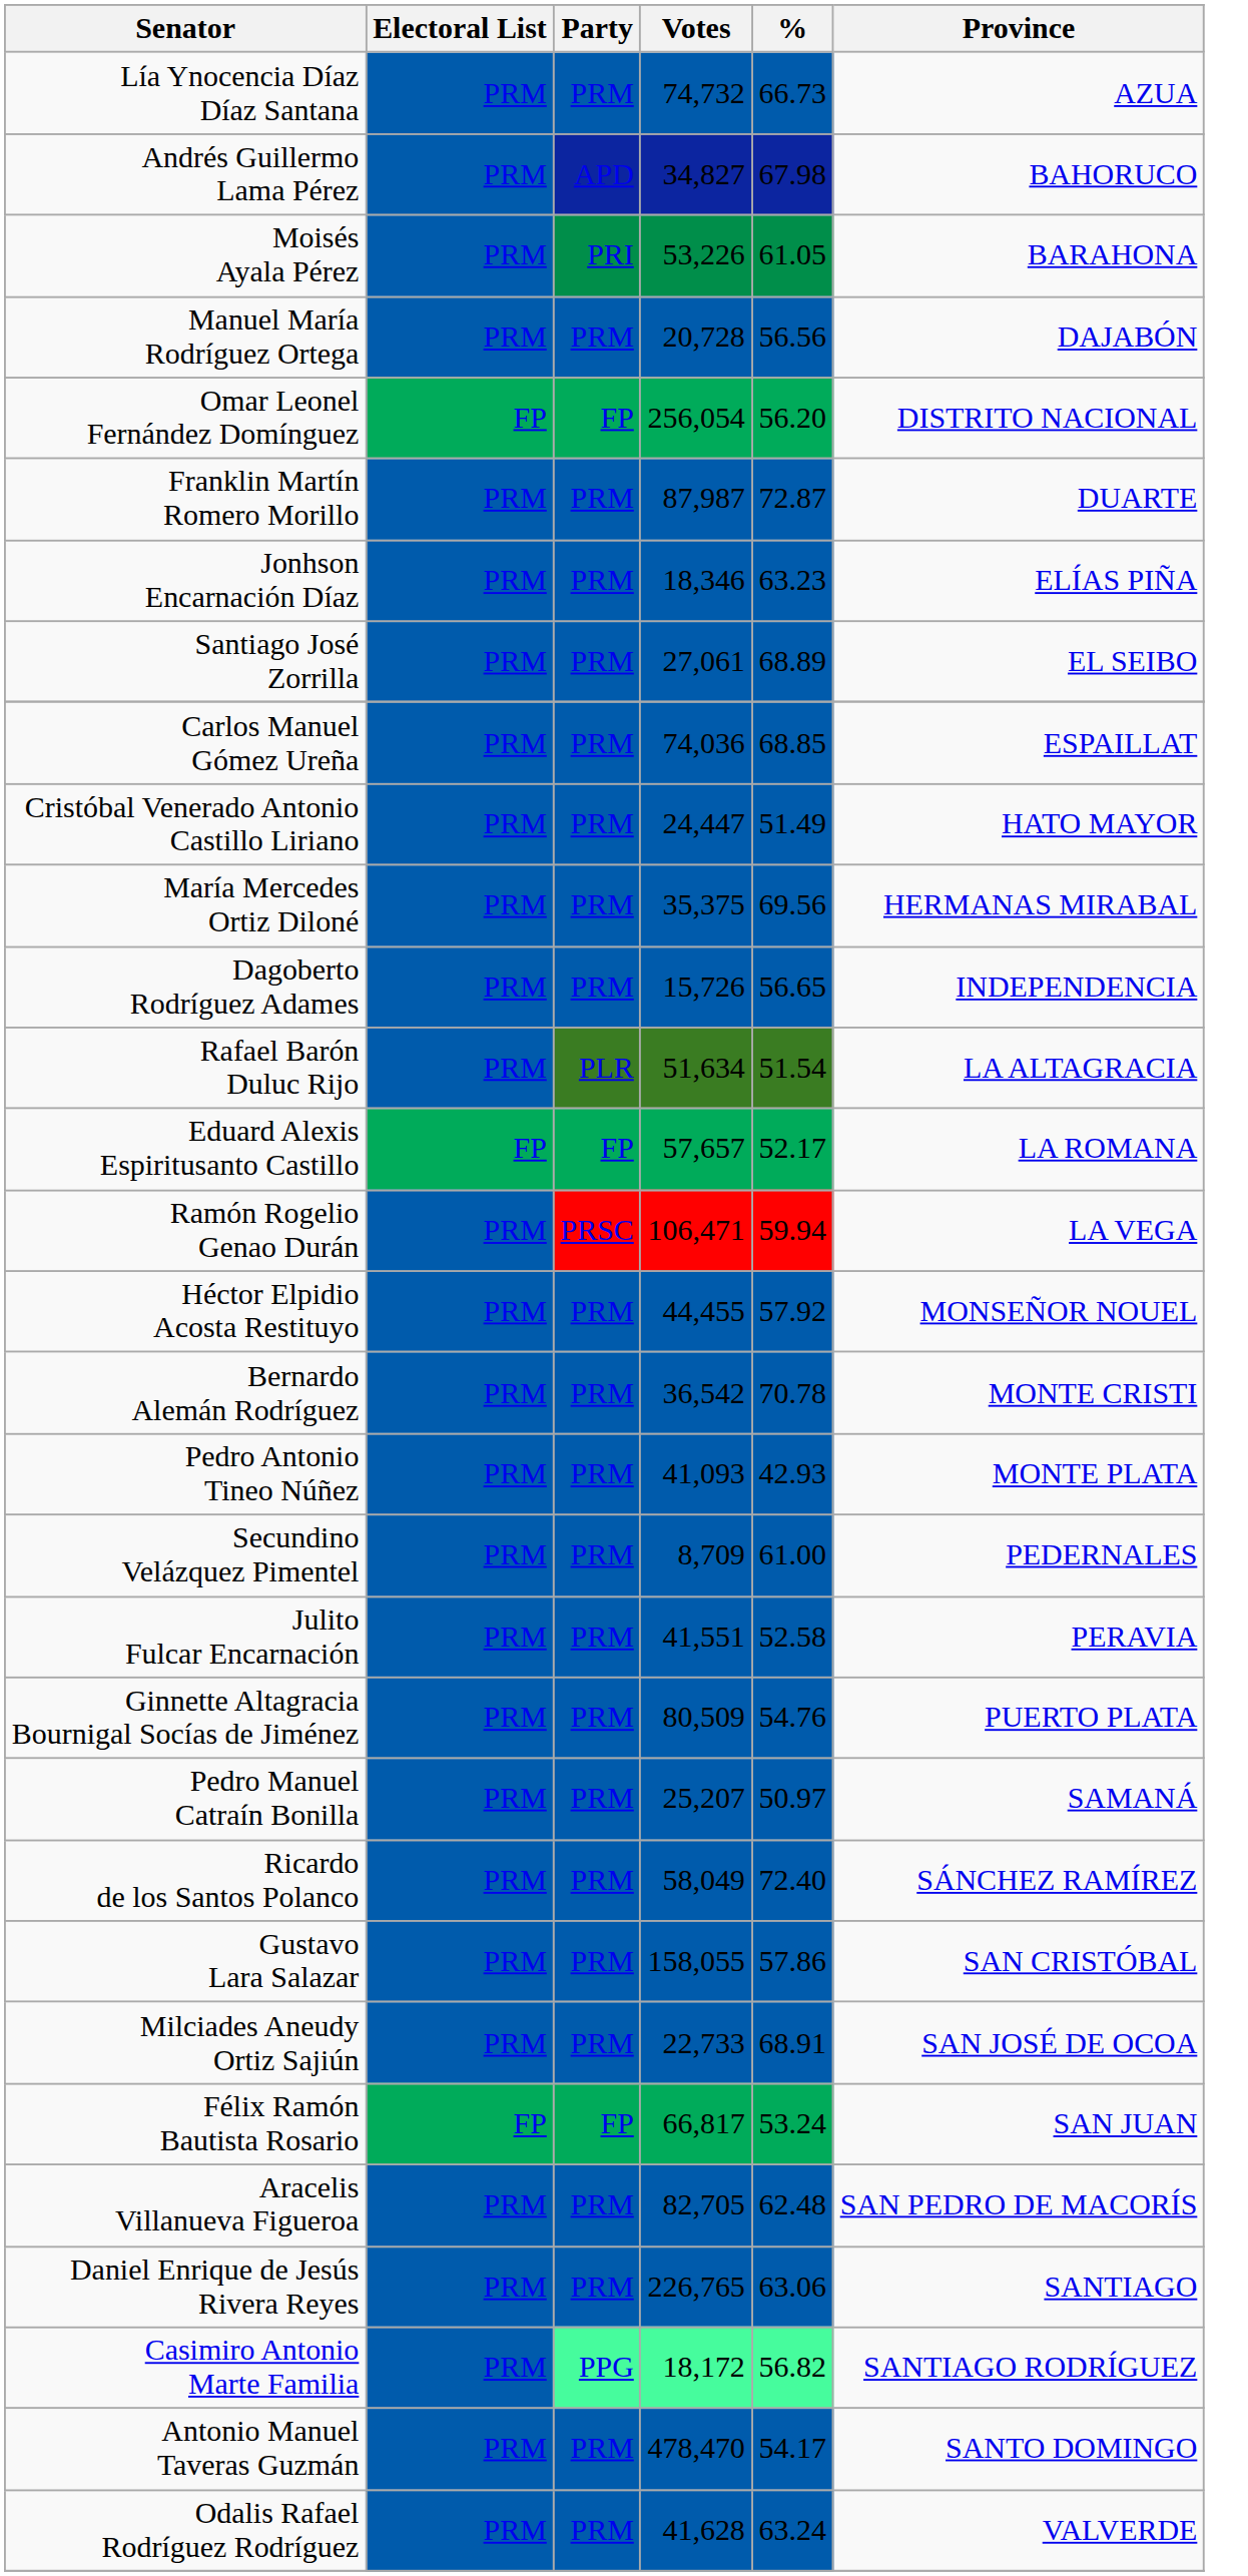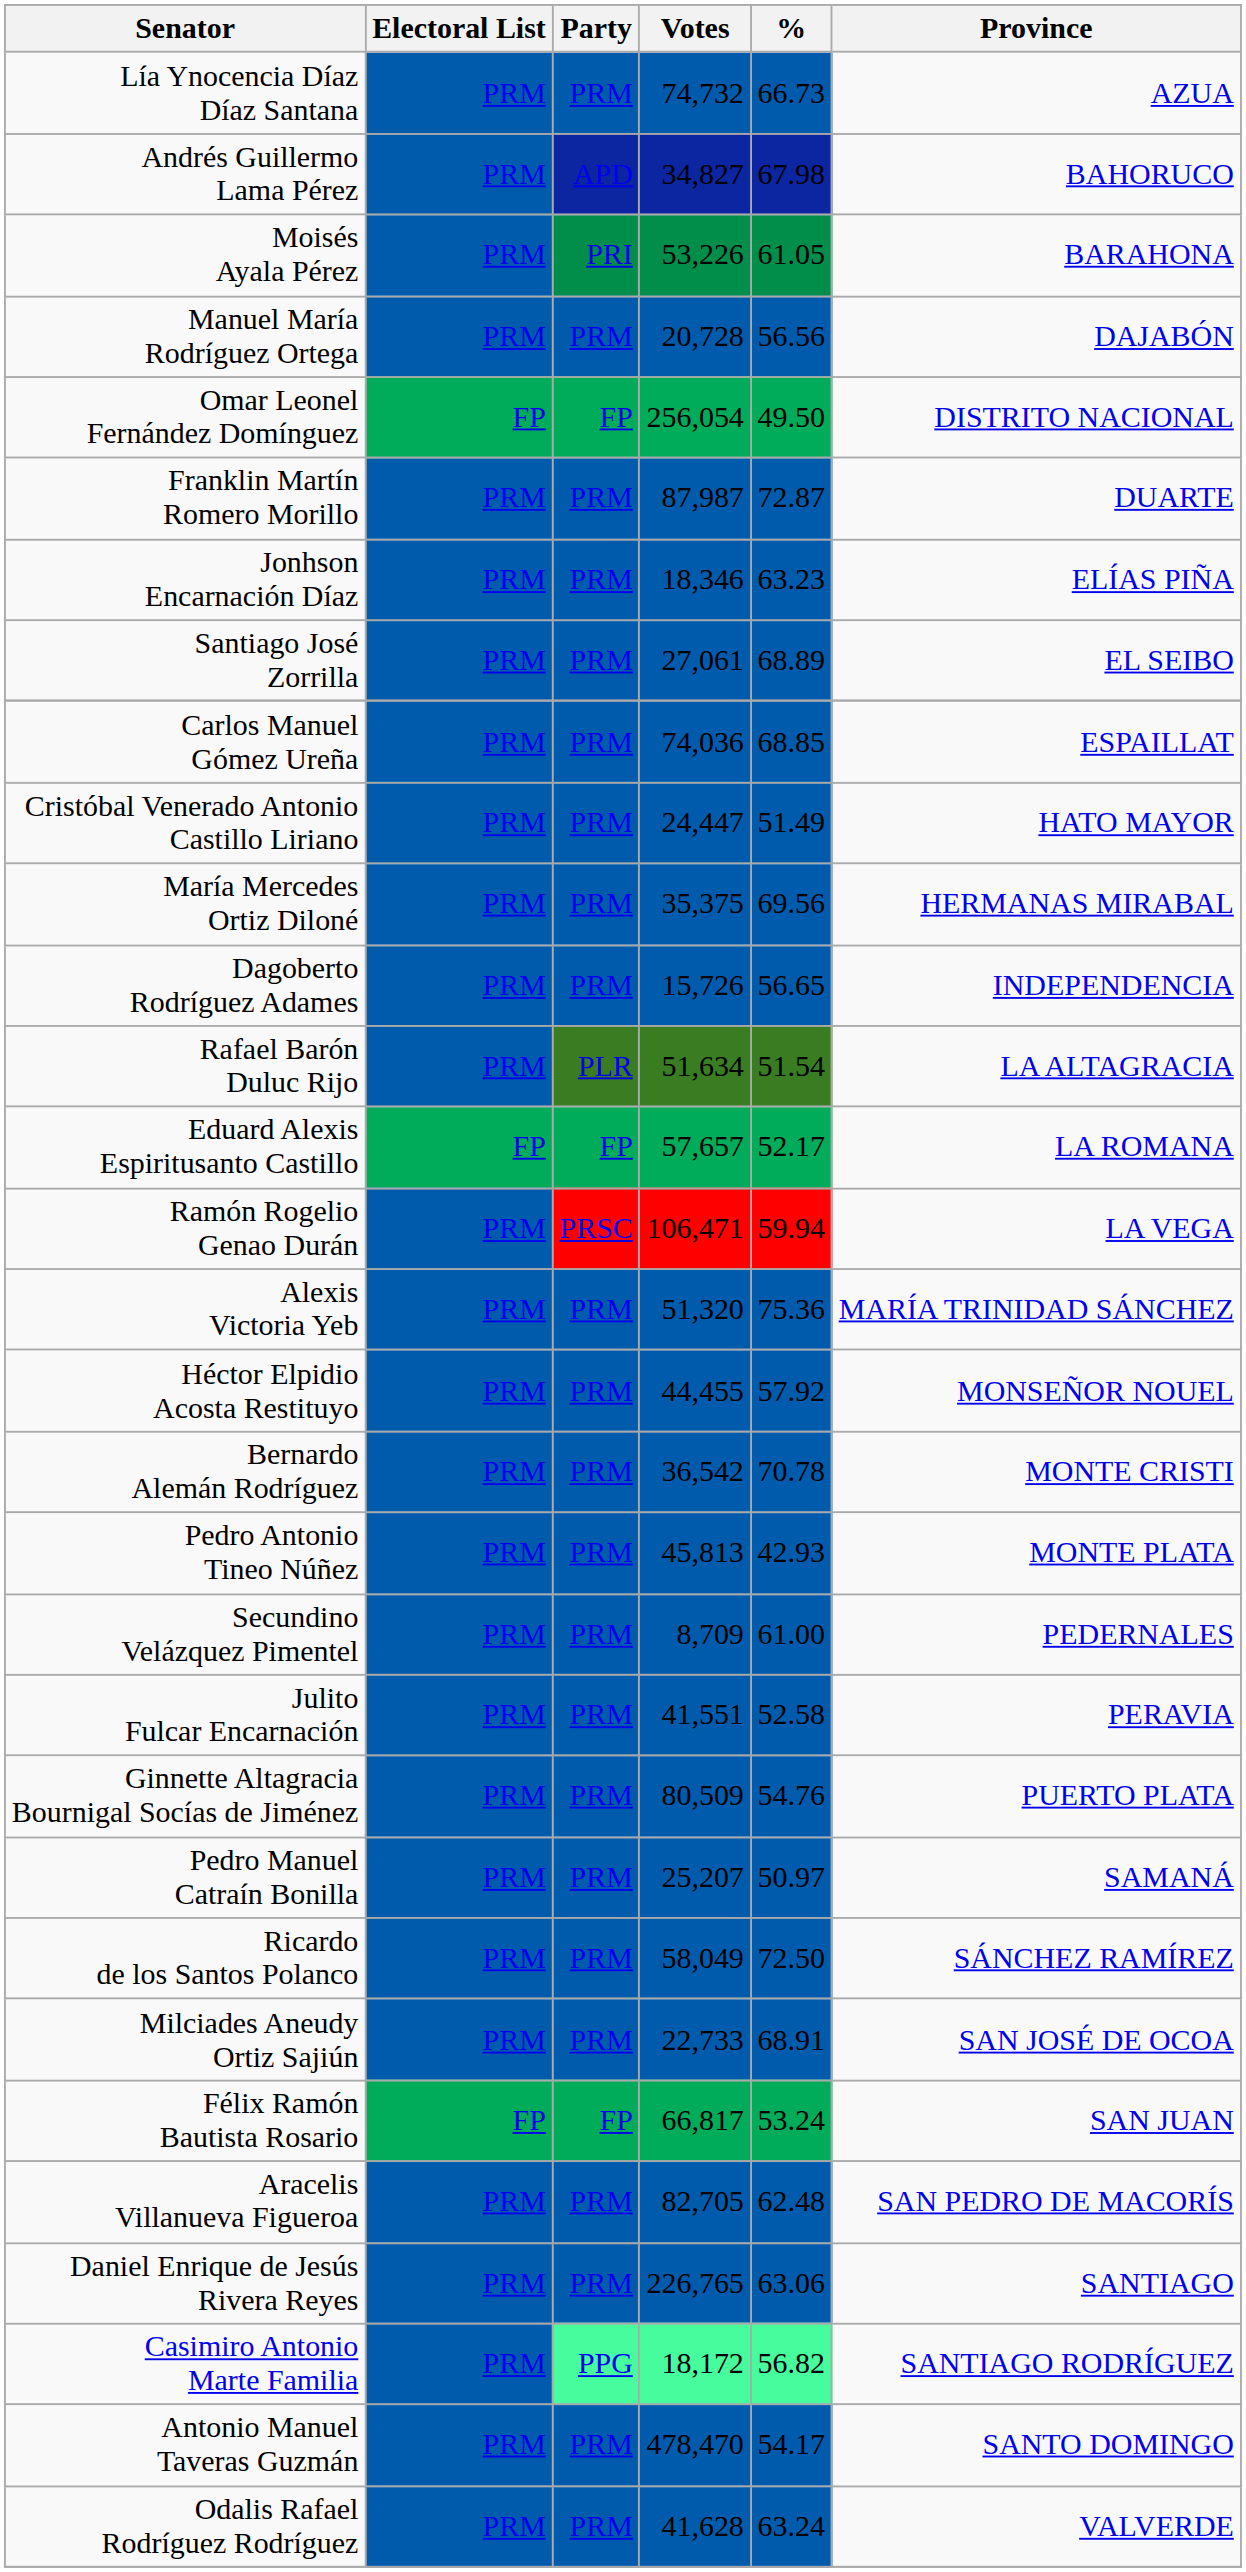 <table class="sortable wikitable" style="text-align: right">
 <tr>
 <th scope=col>Senator</th>
 <th scope=col>Electoral List</th>
 <th scope=col>Party</th>
 <th scope=col>Votes</th>
 <th scope=col>%</th>
 <th scope=col>Province</th>
 </tr>
 <tr>
 <td>Lía Ynocencia Díaz <br>Díaz Santana</td>
 <td bgcolor="#005BAC"><a href='#'>PRM</a></td>
 <td bgcolor="#005BAC"><a href='#'>PRM</a></td>
 <td bgcolor="#005BAC">74,732</td>
 <td bgcolor="#005BAC">66.73</td>
 <td><a href='#'>AZUA</a></td>
 </tr>
 <tr ----->
 <td>Andrés Guillermo<br>Lama Pérez</td>
 <td bgcolor="#005BAC"><a href='#'>PRM</a></td>
 <td bgcolor="#0C25A0"><a href='#'>APD</a></td>
 <td bgcolor="#0C25A0">34,827</td>
 <td bgcolor="#0C25A0">67.98</td>
 <td><a href='#'>BAHORUCO</a></td>
 </tr>
 <tr ----->
 <td>Moisés <br>Ayala Pérez</td>
 <td bgcolor="#005BAC"><a href='#'>PRM</a></td>
 <td bgcolor="#008E4A"><a href='#'>PRI</a></td>
 <td bgcolor="#008E4A">53,226</td>
 <td bgcolor="#008E4A">61.05</td>
 <td><a href='#'>BARAHONA</a></td>
 </tr>
 <tr ----->
 <td>Manuel María<br>Rodríguez Ortega</td>
 <td bgcolor="#005BAC"><a href='#'>PRM</a></td>
 <td bgcolor="#005BAC"><a href='#'>PRM</a></td>
 <td bgcolor="#005BAC">20,728</td>
 <td bgcolor="#005BAC">56.56</td>
 <td><a href='#'>DAJABÓN</a></td>
 </tr>
 <tr ----->
 <td>Omar Leonel<br>Fernández Domínguez</td>
 <td bgcolor="#00AB5A"><a href='#'>FP</a></td>
 <td bgcolor="#00AB5A"><a href='#'>FP</a></td>
 <td bgcolor="#00AB5A">256,054</td>
-<td bgcolor="#00AB5A">56.20</td>
+<td bgcolor="#00AB5A">49.50</td>
 <td><a href='#'>DISTRITO NACIONAL</a></td>
 </tr>
 <tr ----->
 <td>Franklin Martín<br>Romero Morillo</td>
 <td bgcolor="#005BAC"><a href='#'>PRM</a></td>
 <td bgcolor="#005BAC"><a href='#'>PRM</a></td>
 <td bgcolor="#005BAC">87,987</td>
 <td bgcolor="#005BAC">72.87</td>
 <td><a href='#'>DUARTE</a></td>
 </tr>
 <tr ----->
 <td>Jonhson<br>Encarnación Díaz</td>
 <td bgcolor="#005BAC"><a href='#'>PRM</a></td>
 <td bgcolor="#005BAC"><a href='#'>PRM</a></td>
 <td bgcolor="#005BAC">18,346</td>
 <td bgcolor="#005BAC">63.23</td>
 <td><a href='#'>ELÍAS PIÑA</a></td>
 </tr>
 <tr ----->
 <td>Santiago José<br>Zorrilla</td>
 <td bgcolor="#005BAC"><a href='#'>PRM</a></td>
 <td bgcolor="#005BAC"><a href='#'>PRM</a></td>
 <td bgcolor="#005BAC">27,061</td>
 <td bgcolor="#005BAC">68.89</td>
 <td><a href='#'>EL SEIBO</a></td>
 </tr>
 <tr ----->
 </tr>
 <tr ----->
 <td>Carlos Manuel<br>Gómez Ureña</td>
 <td bgcolor="#005BAC"><a href='#'>PRM</a></td>
 <td bgcolor="#005BAC"><a href='#'>PRM</a></td>
 <td bgcolor="#005BAC">74,036</td>
 <td bgcolor="#005BAC">68.85</td>
 <td><a href='#'>ESPAILLAT</a></td>
 </tr>
 <tr ----->
 <td>Cristóbal Venerado Antonio<br>Castillo Liriano</td>
 <td bgcolor="#005BAC"><a href='#'>PRM</a></td>
 <td bgcolor="#005BAC"><a href='#'>PRM</a></td>
 <td bgcolor="#005BAC">24,447</td>
 <td bgcolor="#005BAC">51.49</td>
 <td><a href='#'>HATO MAYOR</a></td>
 </tr>
 <tr ----->
 <td>María Mercedes<br>Ortiz Diloné</td>
 <td bgcolor="#005BAC"><a href='#'>PRM</a></td>
 <td bgcolor="#005BAC"><a href='#'>PRM</a></td>
 <td bgcolor="#005BAC">35,375</td>
 <td bgcolor="#005BAC">69.56</td>
 <td><a href='#'>HERMANAS MIRABAL</a></td>
 </tr>
 <tr ----->
 <td>Dagoberto<br>Rodríguez Adames</td>
 <td bgcolor="#005BAC"><a href='#'>PRM</a></td>
 <td bgcolor="#005BAC"><a href='#'>PRM</a></td>
 <td bgcolor="#005BAC">15,726</td>
 <td bgcolor="#005BAC">56.65</td>
 <td><a href='#'>INDEPENDENCIA</a></td>
 </tr>
 <tr ----->
 <td>Rafael Barón<br>Duluc Rijo</td>
 <td bgcolor="#005BAC"><a href='#'>PRM</a></td>
 <td bgcolor="#3A7C22"><a href='#'>PLR</a></td>
 <td bgcolor="#3A7C22">51,634</td>
 <td bgcolor="#3A7C22">51.54</td>
 <td><a href='#'>LA ALTAGRACIA</a></td>
 </tr>
 <tr ----->
 <td>Eduard Alexis<br>Espiritusanto Castillo</td>
 <td bgcolor="#00AB5A"><a href='#'>FP</a></td>
 <td bgcolor="#00AB5A"><a href='#'>FP</a></td>
 <td bgcolor="#00AB5A">57,657</td>
 <td bgcolor="#00AB5A">52.17</td>
 <td><a href='#'>LA ROMANA</a></td>
 </tr>
 <tr ----->
 <td>Ramón Rogelio<br>Genao Durán</td>
 <td bgcolor="#005BAC"><a href='#'>PRM</a></td>
 <td bgcolor="#FF0000"><a href='#'>PRSC</a></td>
 <td bgcolor="#FF0000">106,471</td>
 <td bgcolor="#FF0000">59.94</td>
 <td><a href='#'>LA VEGA</a></td>
 </tr>
 <tr ----->
+<td>Alexis<br>Victoria Yeb</td>
+<td bgcolor="#005BAC"><a href='#'>PRM</a></td>
+<td bgcolor="#005BAC"><a href='#'>PRM</a></td>
+<td bgcolor="#005BAC">51,320</td>
+<td bgcolor="#005BAC">75.36</td>
+<td><a href='#'>MARÍA TRINIDAD SÁNCHEZ</a></td>
+</tr>
+<tr ----->
 <td>Héctor Elpidio<br>Acosta Restituyo</td>
 <td bgcolor="#005BAC"><a href='#'>PRM</a></td>
 <td bgcolor="#005BAC"><a href='#'>PRM</a></td>
 <td bgcolor="#005BAC">44,455</td>
 <td bgcolor="#005BAC">57.92</td>
 <td><a href='#'>MONSEÑOR NOUEL</a></td>
 </tr>
 <tr ----->
 <td>Bernardo<br>Alemán Rodríguez</td>
 <td bgcolor="#005BAC"><a href='#'>PRM</a></td>
 <td bgcolor="#005BAC"><a href='#'>PRM</a></td>
 <td bgcolor="#005BAC">36,542</td>
 <td bgcolor="#005BAC">70.78</td>
 <td><a href='#'>MONTE CRISTI</a></td>
 </tr>
 <tr ----->
 <td>Pedro Antonio<br>Tineo Núñez</td>
 <td bgcolor="#005BAC"><a href='#'>PRM</a></td>
 <td bgcolor="#005BAC"><a href='#'>PRM</a></td>
-<td bgcolor="#005BAC">41,093</td>
+<td bgcolor="#005BAC">45,813</td>
 <td bgcolor="#005BAC">42.93</td>
 <td><a href='#'>MONTE PLATA</a></td>
 </tr>
 <tr ----->
 <td>Secundino<br>Velázquez Pimentel</td>
 <td bgcolor="#005BAC"><a href='#'>PRM</a></td>
 <td bgcolor="#005BAC"><a href='#'>PRM</a></td>
 <td bgcolor="#005BAC">8,709</td>
 <td bgcolor="#005BAC">61.00</td>
 <td><a href='#'>PEDERNALES</a></td>
 </tr>
 <tr ----->
 <td>Julito<br>Fulcar Encarnación</td>
 <td bgcolor="#005BAC"><a href='#'>PRM</a></td>
 <td bgcolor="#005BAC"><a href='#'>PRM</a></td>
 <td bgcolor="#005BAC">41,551</td>
 <td bgcolor="#005BAC">52.58</td>
 <td><a href='#'>PERAVIA</a></td>
 </tr>
 <tr ----->
 <td>Ginnette Altagracia<br>Bournigal Socías de Jiménez</td>
 <td bgcolor="#005BAC"><a href='#'>PRM</a></td>
 <td bgcolor="#005BAC"><a href='#'>PRM</a></td>
 <td bgcolor="#005BAC">80,509</td>
 <td bgcolor="#005BAC">54.76</td>
 <td><a href='#'>PUERTO PLATA</a></td>
 </tr>
 <tr ----->
 <td>Pedro Manuel<br>Catraín Bonilla</td>
 <td bgcolor="#005BAC"><a href='#'>PRM</a></td>
 <td bgcolor="#005BAC"><a href='#'>PRM</a></td>
 <td bgcolor="#005BAC">25,207</td>
 <td bgcolor="#005BAC">50.97</td>
 <td><a href='#'>SAMANÁ</a></td>
 </tr>
 <tr ----->
 <td>Ricardo<br>de los Santos Polanco</td>
 <td bgcolor="#005BAC"><a href='#'>PRM</a></td>
 <td bgcolor="#005BAC"><a href='#'>PRM</a></td>
 <td bgcolor="#005BAC">58,049</td>
-<td bgcolor="#005BAC">72.40</td>
+<td bgcolor="#005BAC">72.50</td>
 <td><a href='#'>SÁNCHEZ RAMÍREZ</a></td>
-</tr>
-<tr ----->
-<td>Gustavo<br>Lara Salazar</td>
-<td bgcolor="#005BAC"><a href='#'>PRM</a></td>
-<td bgcolor="#005BAC"><a href='#'>PRM</a></td>
-<td bgcolor="#005BAC">158,055</td>
-<td bgcolor="#005BAC">57.86</td>
-<td><a href='#'>SAN CRISTÓBAL</a></td>
 </tr>
 <tr ----->
 <td>Milciades Aneudy<br>Ortiz Sajiún</td>
 <td bgcolor="#005BAC"><a href='#'>PRM</a></td>
 <td bgcolor="#005BAC"><a href='#'>PRM</a></td>
 <td bgcolor="#005BAC">22,733</td>
 <td bgcolor="#005BAC">68.91</td>
 <td><a href='#'>SAN JOSÉ DE OCOA</a></td>
 </tr>
 <tr ----->
 <td>Félix Ramón<br>Bautista Rosario</td>
 <td bgcolor=#00AB5A><a href='#'>FP</a></td>
 <td bgcolor=#00AB5A><a href='#'>FP</a></td>
 <td bgcolor=#00AB5A>66,817</td>
 <td bgcolor=#00AB5A>53.24</td>
 <td><a href='#'>SAN JUAN</a></td>
 </tr>
 <tr ----->
 <td>Aracelis<br>Villanueva Figueroa</td>
 <td bgcolor="#005BAC"><a href='#'>PRM</a></td>
 <td bgcolor="#005BAC"><a href='#'>PRM</a></td>
 <td bgcolor="#005BAC">82,705</td>
 <td bgcolor="#005BAC">62.48</td>
 <td><a href='#'>SAN PEDRO DE MACORÍS</a></td>
 </tr>
 <tr ----->
 <td>Daniel Enrique de Jesús<br>Rivera Reyes</td>
 <td bgcolor="#005BAC"><a href='#'>PRM</a></td>
 <td bgcolor="#005BAC"><a href='#'>PRM</a></td>
 <td bgcolor="#005BAC">226,765</td>
 <td bgcolor="#005BAC">63.06</td>
 <td><a href='#'>SANTIAGO</a></td>
 </tr>
 <tr ----->
 <td><a href='#'>Casimiro Antonio<br>Marte Familia</a></td>
 <td bgcolor="#005BAC"><a href='#'>PRM</a></td>
 <td bgcolor="#46FC9D"><a href='#'>PPG</a></td>
 <td bgcolor="#46FC9D">18,172</td>
 <td bgcolor="#46FC9D">56.82</td>
 <td><a href='#'>SANTIAGO RODRÍGUEZ</a></td>
 </tr>
 <tr ----->
 <td>Antonio Manuel<br>Taveras Guzmán</td>
 <td bgcolor="#005BAC"><a href='#'>PRM</a></td>
 <td bgcolor="#005BAC"><a href='#'>PRM</a></td>
 <td bgcolor="#005BAC">478,470</td>
 <td bgcolor="#005BAC">54.17</td>
 <td><a href='#'>SANTO DOMINGO</a></td>
 </tr>
 <tr ----->
 <td>Odalis Rafael<br>Rodríguez Rodríguez</td>
 <td bgcolor="#005BAC"><a href='#'>PRM</a></td>
 <td bgcolor="#005BAC"><a href='#'>PRM</a></td>
 <td bgcolor="#005BAC">41,628</td>
 <td bgcolor="#005BAC">63.24</td>
 <td><a href='#'>VALVERDE</a></td>
 </tr>
 <tr ----->
 </tr>
 </table>
